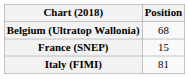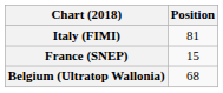 <table class="wikitable sortable plainrowheaders" style="text-align:center">
 <tr>
 <th scope="col">Chart (2018)</th>
 <th scope="col">Position</th>
 </tr>
 <tr>
-<th scope="row">Belgium (Ultratop Wallonia)</th>
-<td>68</td>
+<th scope="row">Italy (FIMI)</th>
+<td>81</td>
 </tr>
 <tr>
 <th scope="row">France (SNEP)</th>
 <td>15</td>
 </tr>
 <tr>
-<th scope="row">Italy (FIMI)</th>
-<td>81</td>
+<th scope="row">Belgium (Ultratop Wallonia)</th>
+<td>68</td>
 </tr>
 </table>
